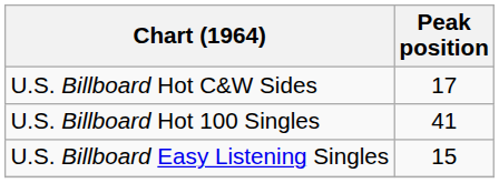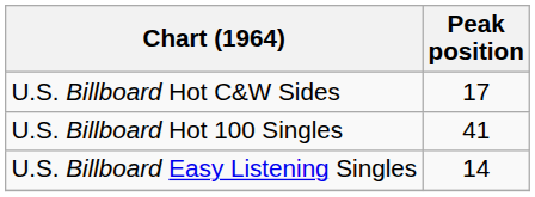 <table class="wikitable sortable">
 <tr>
 <th align="left">Chart (1964)</th>
 <th align="center">Peak<br>position</th>
 </tr>
 <tr>
 <td align="left">U.S. <em>Billboard</em> Hot C&W Sides</td>
 <td align="center">17</td>
 </tr>
 <tr>
 <td align="left">U.S. <em>Billboard</em> Hot 100 Singles</td>
 <td align="center">41</td>
 </tr>
 <tr>
 <td align="left">U.S. <em>Billboard</em> <a href='#'>Easy Listening</a> Singles</td>
-<td align="center">15</td>
+<td align="center">14</td>
 </tr>
 <tr>
 </tr>
 </table>
